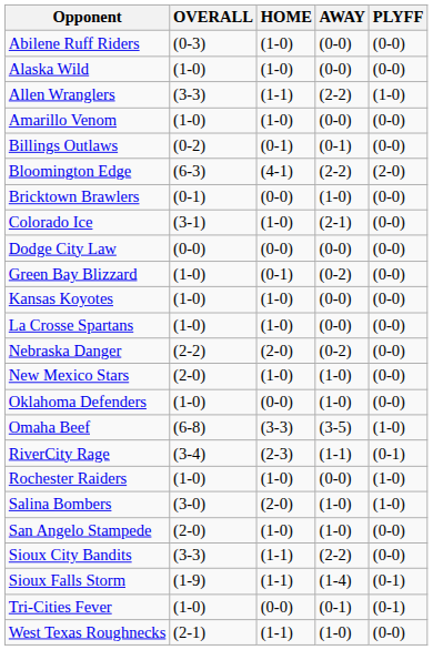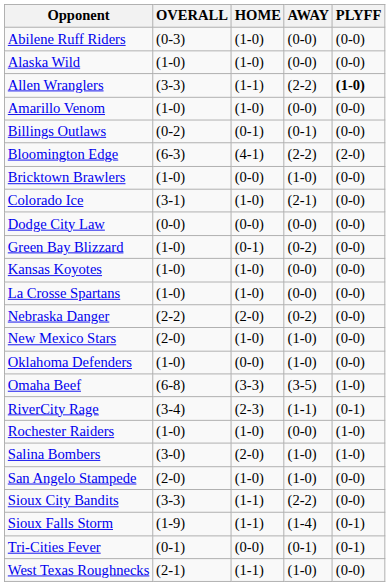 <table class="wikitable">
 <tr>
 <th>Opponent</th>
 <th>OVERALL</th>
 <th>HOME</th>
 <th>AWAY</th>
 <th>PLYFF</th>
 </tr>
 <tr>
 <td><a href='#'>Abilene Ruff Riders</a></td>
 <td>(0-3)</td>
 <td>(1-0)</td>
 <td>(0-0)</td>
 <td>(0-0)</td>
 </tr>
 <tr>
 <td><a href='#'>Alaska Wild</a></td>
 <td>(1-0)</td>
 <td>(1-0)</td>
 <td>(0-0)</td>
 <td>(0-0)</td>
 </tr>
 <tr>
 <td><a href='#'>Allen Wranglers</a></td>
 <td>(3-3)</td>
 <td>(1-1)</td>
 <td>(2-2)</td>
-<td>(1-0)</td>
+<td><strong>(1-0)</strong></td>
 </tr>
 <tr>
 <td><a href='#'>Amarillo Venom</a></td>
 <td>(1-0)</td>
 <td>(1-0)</td>
 <td>(0-0)</td>
 <td>(0-0)</td>
 </tr>
 <tr>
 <td><a href='#'>Billings Outlaws</a></td>
 <td>(0-2)</td>
 <td>(0-1)</td>
 <td>(0-1)</td>
 <td>(0-0)</td>
 </tr>
 <tr>
 <td><a href='#'>Bloomington Edge</a></td>
 <td>(6-3)</td>
 <td>(4-1)</td>
 <td>(2-2)</td>
 <td>(2-0)</td>
 </tr>
 <tr>
 <td><a href='#'>Bricktown Brawlers</a></td>
-<td>(0-1)</td>
+<td>(1-0)</td>
 <td>(0-0)</td>
 <td>(1-0)</td>
 <td>(0-0)</td>
 </tr>
 <tr>
 <td><a href='#'>Colorado Ice</a></td>
 <td>(3-1)</td>
 <td>(1-0)</td>
 <td>(2-1)</td>
 <td>(0-0)</td>
 </tr>
 <tr>
 <td><a href='#'>Dodge City Law</a></td>
 <td>(0-0)</td>
 <td>(0-0)</td>
 <td>(0-0)</td>
 <td>(0-0)</td>
 </tr>
 <tr>
 <td><a href='#'>Green Bay Blizzard</a></td>
 <td>(1-0)</td>
 <td>(0-1)</td>
 <td>(0-2)</td>
 <td>(0-0)</td>
 </tr>
 <tr>
 <td><a href='#'>Kansas Koyotes</a></td>
 <td>(1-0)</td>
 <td>(1-0)</td>
 <td>(0-0)</td>
 <td>(0-0)</td>
 </tr>
 <tr>
 <td><a href='#'>La Crosse Spartans</a></td>
 <td>(1-0)</td>
 <td>(1-0)</td>
 <td>(0-0)</td>
 <td>(0-0)</td>
 </tr>
 <tr>
 <td><a href='#'>Nebraska Danger</a></td>
 <td>(2-2)</td>
 <td>(2-0)</td>
 <td>(0-2)</td>
 <td>(0-0)</td>
 </tr>
 <tr>
 <td><a href='#'>New Mexico Stars</a></td>
 <td>(2-0)</td>
 <td>(1-0)</td>
 <td>(1-0)</td>
 <td>(0-0)</td>
 </tr>
 <tr>
 <td><a href='#'>Oklahoma Defenders</a></td>
 <td>(1-0)</td>
 <td>(0-0)</td>
 <td>(1-0)</td>
 <td>(0-0)</td>
 </tr>
 <tr>
 <td><a href='#'>Omaha Beef</a></td>
 <td>(6-8)</td>
 <td>(3-3)</td>
 <td>(3-5)</td>
 <td>(1-0)</td>
 </tr>
 <tr>
 <td><a href='#'>RiverCity Rage</a></td>
 <td>(3-4)</td>
 <td>(2-3)</td>
 <td>(1-1)</td>
 <td>(0-1)</td>
 </tr>
 <tr>
 <td><a href='#'>Rochester Raiders</a></td>
 <td>(1-0)</td>
 <td>(1-0)</td>
 <td>(0-0)</td>
 <td>(1-0)</td>
 </tr>
 <tr>
 <td><a href='#'>Salina Bombers</a></td>
 <td>(3-0)</td>
 <td>(2-0)</td>
 <td>(1-0)</td>
 <td>(1-0)</td>
 </tr>
 <tr>
 <td><a href='#'>San Angelo Stampede</a></td>
 <td>(2-0)</td>
 <td>(1-0)</td>
 <td>(1-0)</td>
 <td>(0-0)</td>
 </tr>
 <tr>
 <td><a href='#'>Sioux City Bandits</a></td>
 <td>(3-3)</td>
 <td>(1-1)</td>
 <td>(2-2)</td>
 <td>(0-0)</td>
 </tr>
 <tr>
 <td><a href='#'>Sioux Falls Storm</a></td>
 <td>(1-9)</td>
 <td>(1-1)</td>
 <td>(1-4)</td>
 <td>(0-1)</td>
 </tr>
 <tr>
 <td><a href='#'>Tri-Cities Fever</a></td>
-<td>(1-0)</td>
+<td>(0-1)</td>
 <td>(0-0)</td>
 <td>(0-1)</td>
 <td>(0-1)</td>
 </tr>
 <tr>
 <td><a href='#'>West Texas Roughnecks</a></td>
 <td>(2-1)</td>
 <td>(1-1)</td>
 <td>(1-0)</td>
 <td>(0-0)</td>
 </tr>
 </table>
